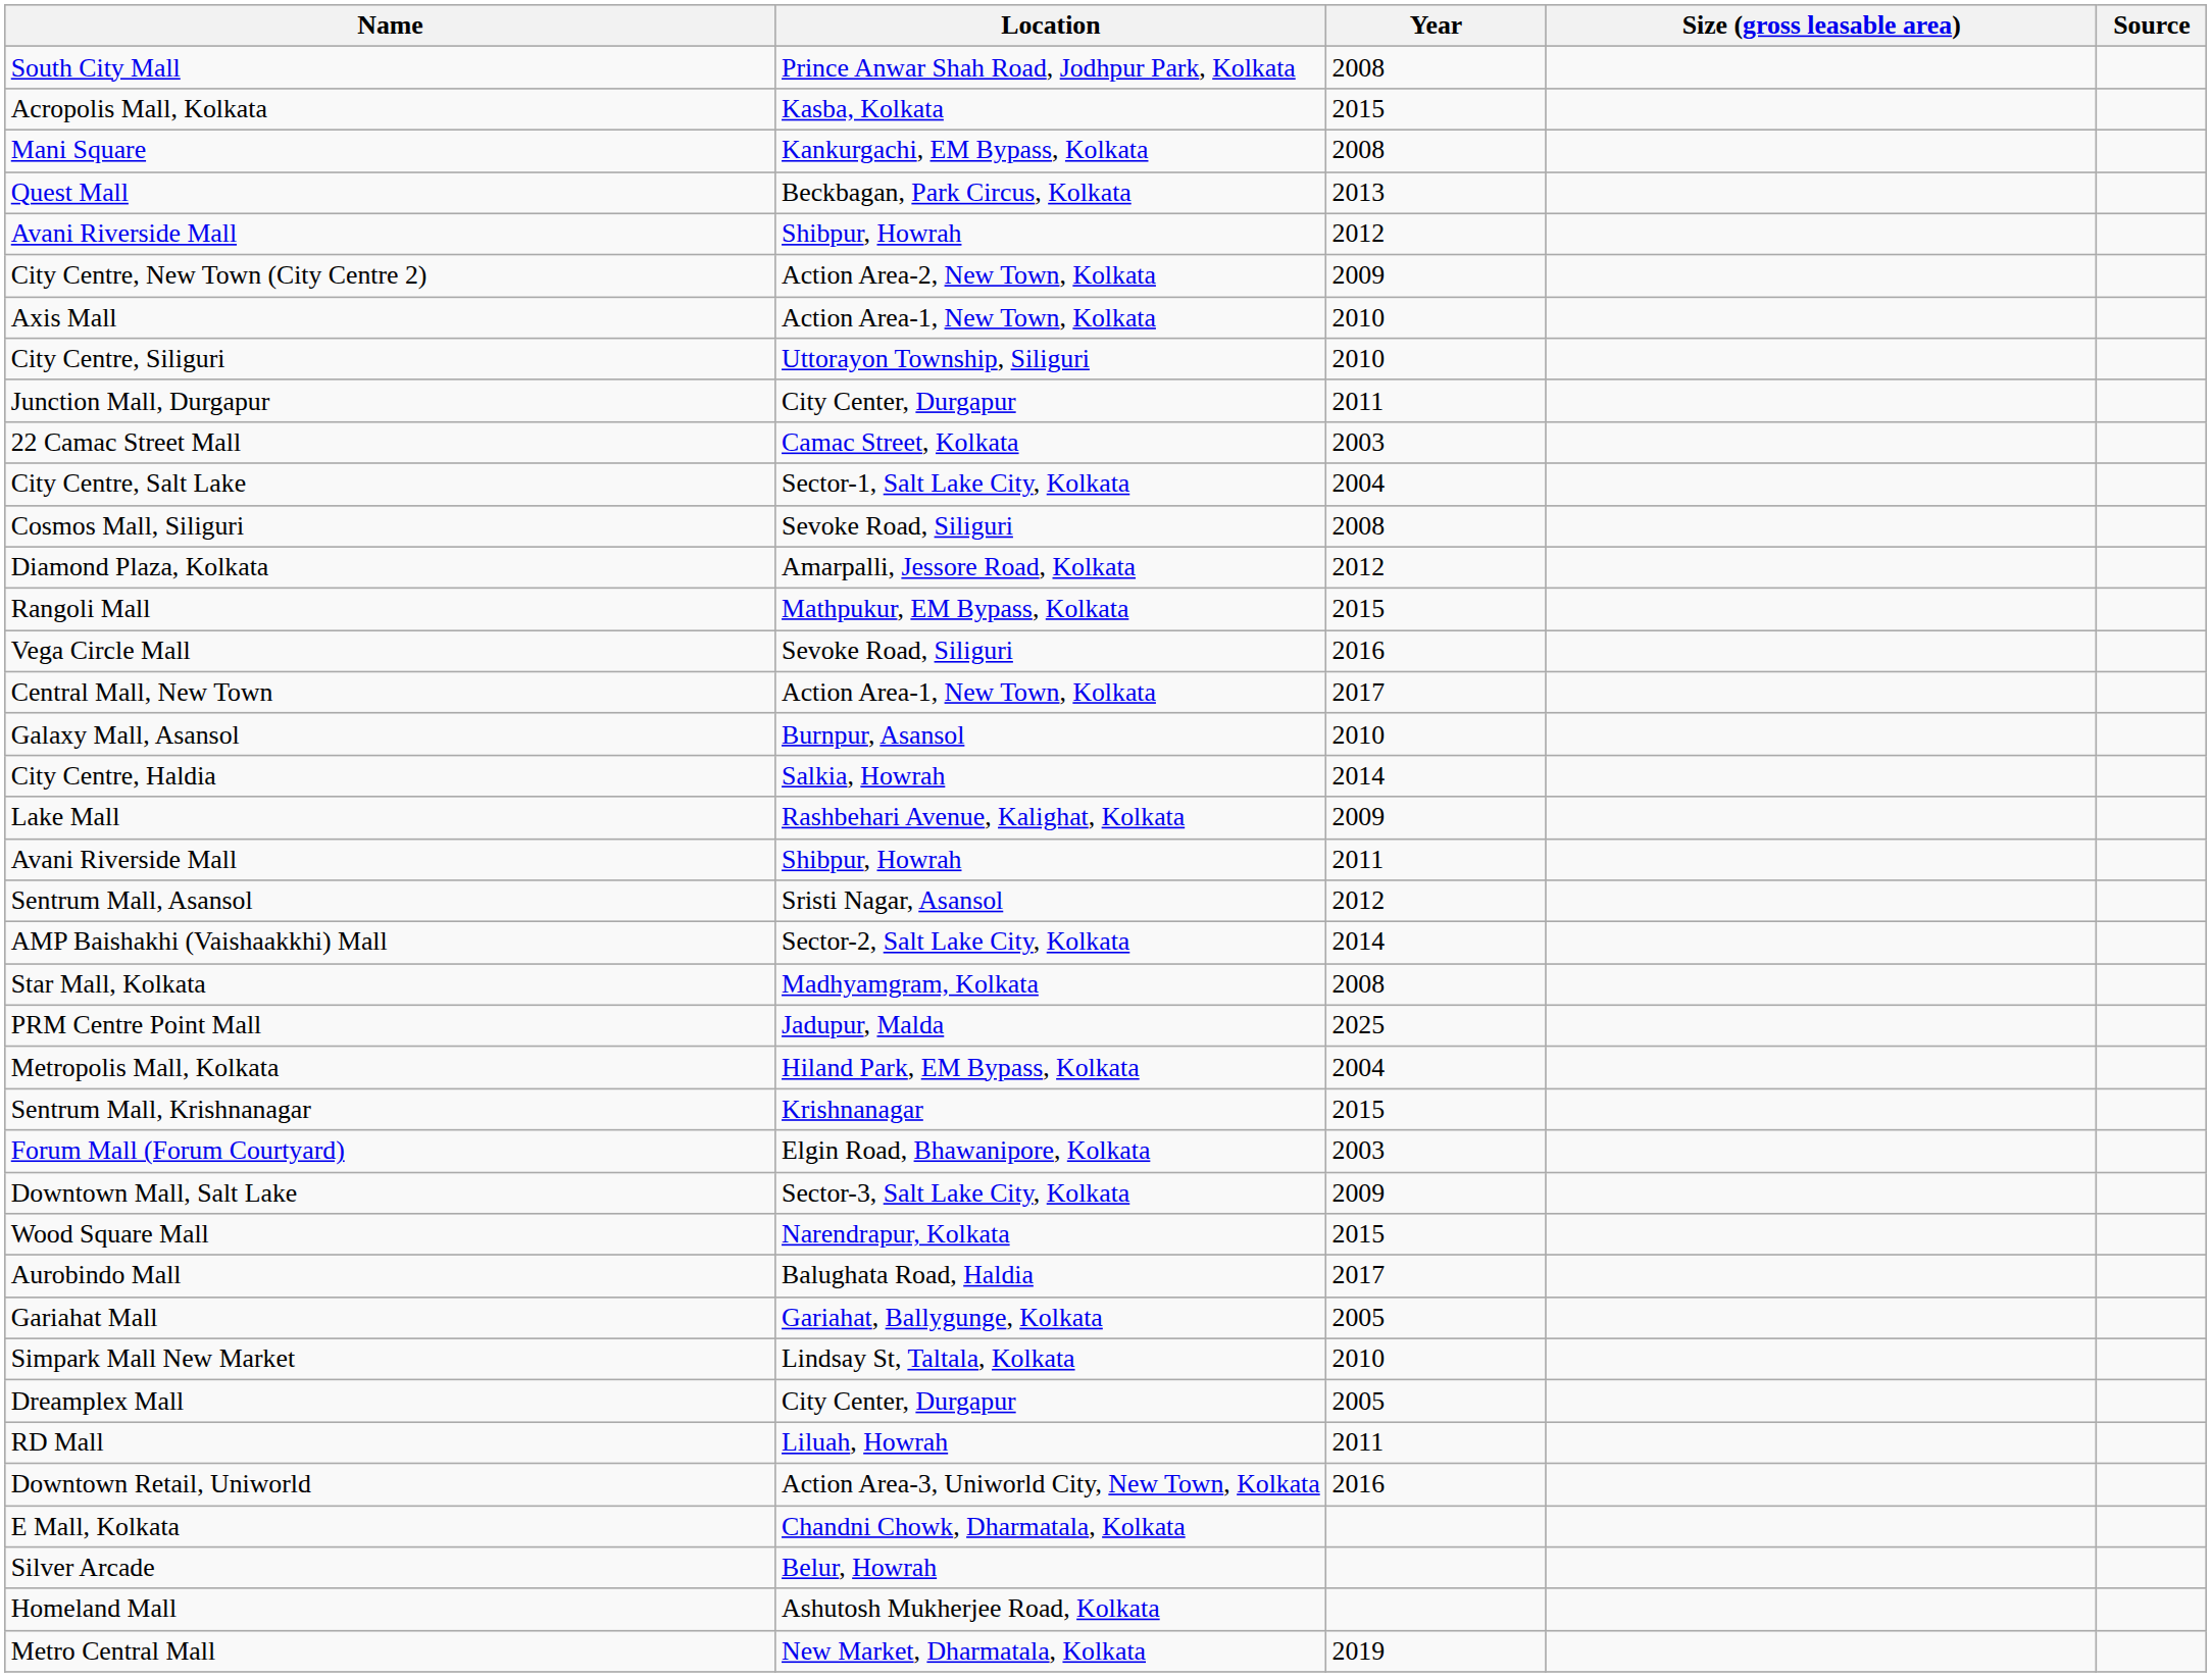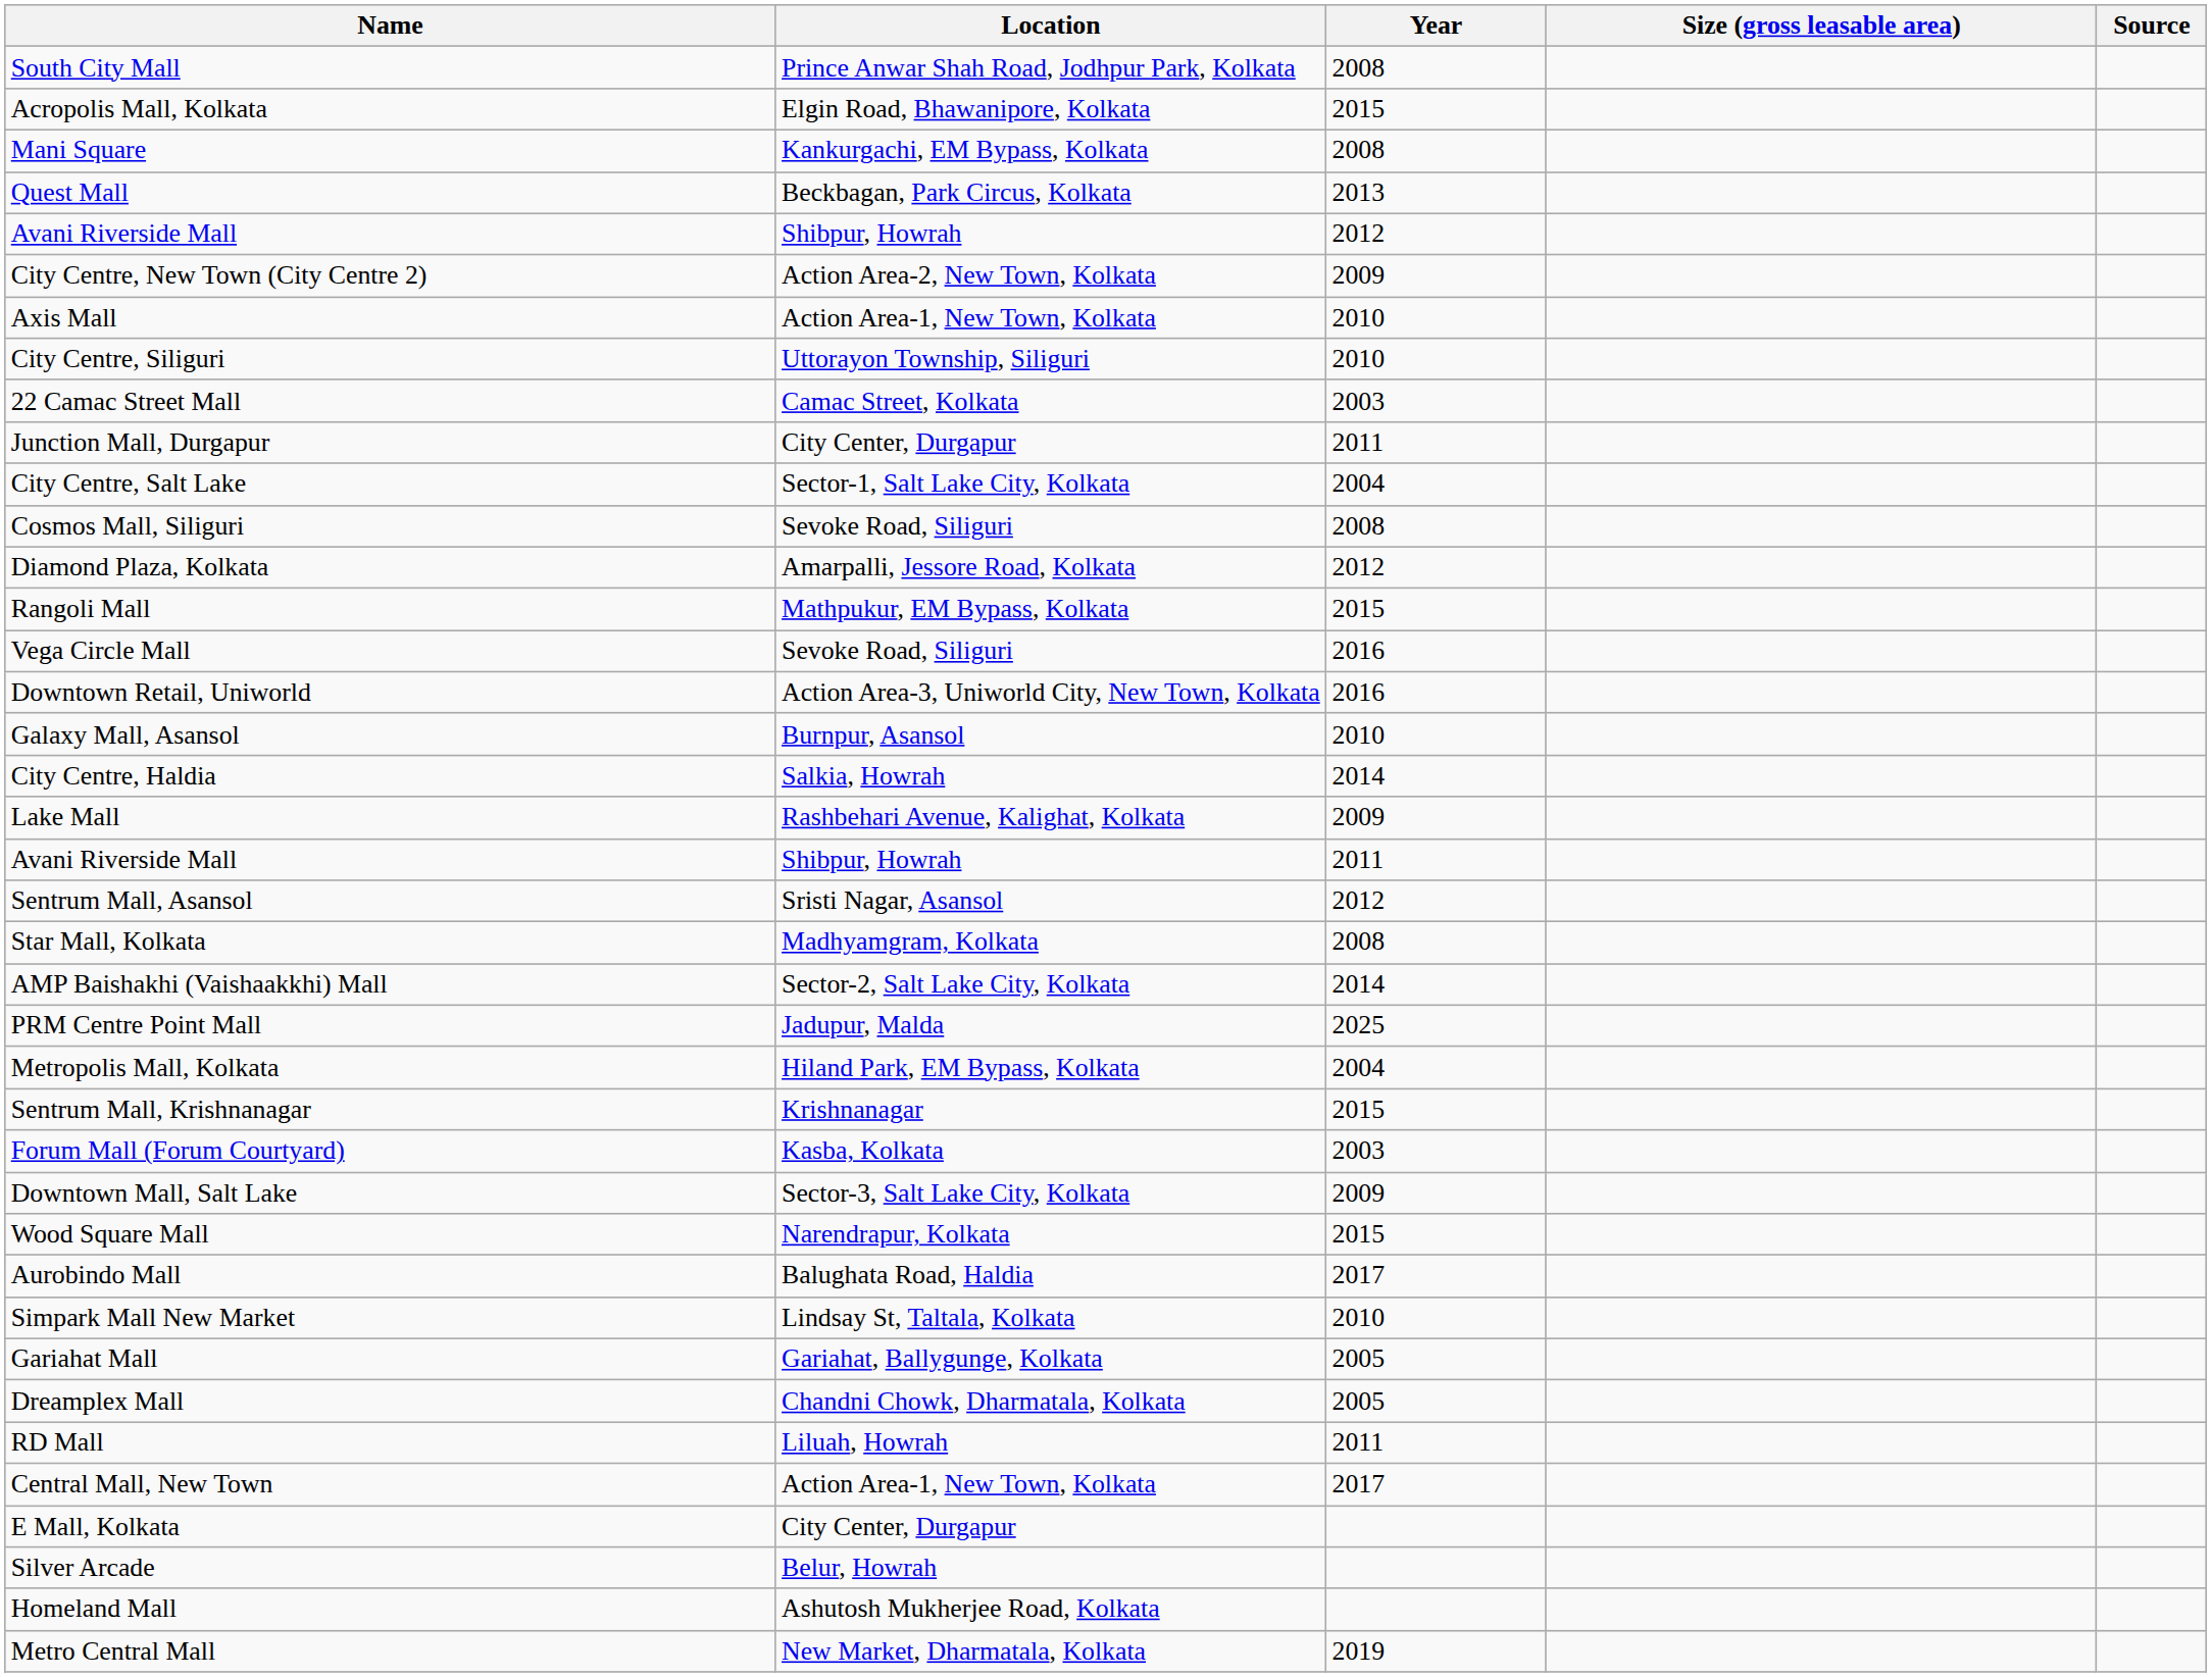 <table class="wikitable sortable">
 <tr>
 <th style="width:35%;">Name</th>
 <th style="width:25%;">Location</th>
 <th style="width:10%;">Year</th>
 <th style="width:25%;">Size (<a href='#'>gross leasable area</a>)</th>
 <th style="width:5%;">Source</th>
 </tr>
 <tr>
 <td><a href='#'>South City Mall</a></td>
 <td><a href='#'>Prince Anwar Shah Road</a>, <a href='#'>Jodhpur Park</a>, <a href='#'>Kolkata</a></td>
 <td>2008</td>
 <td></td>
 <td></td>
 </tr>
 <tr>
 <td>Acropolis Mall, Kolkata</td>
-<td><a href='#'>Kasba, Kolkata</a></td>
+<td>Elgin Road, <a href='#'>Bhawanipore</a>, <a href='#'>Kolkata</a></td>
 <td>2015</td>
 <td></td>
 <td></td>
 </tr>
 <tr>
 <td><a href='#'>Mani Square</a></td>
 <td><a href='#'>Kankurgachi</a>, <a href='#'>EM Bypass</a>, <a href='#'>Kolkata</a></td>
 <td>2008</td>
 <td></td>
 <td></td>
 </tr>
 <tr>
 <td><a href='#'>Quest Mall</a></td>
 <td>Beckbagan, <a href='#'>Park Circus</a>, <a href='#'>Kolkata</a></td>
 <td>2013</td>
 <td></td>
 <td></td>
 </tr>
 <tr>
 <td><a href='#'>Avani Riverside Mall</a></td>
 <td><a href='#'>Shibpur</a>, <a href='#'>Howrah</a></td>
 <td>2012</td>
 <td></td>
 <td></td>
 </tr>
 <tr>
 <td>City Centre, New Town (City Centre 2)</td>
 <td>Action Area-2, <a href='#'>New Town</a>, <a href='#'>Kolkata</a></td>
 <td>2009</td>
 <td></td>
 <td></td>
 </tr>
 <tr>
 <td>Axis Mall</td>
 <td>Action Area-1, <a href='#'>New Town</a>, <a href='#'>Kolkata</a></td>
 <td>2010</td>
 <td></td>
 <td></td>
 </tr>
 <tr>
 <td>City Centre, Siliguri</td>
 <td><a href='#'>Uttorayon Township</a>, <a href='#'>Siliguri</a></td>
 <td>2010</td>
 <td></td>
 <td></td>
 </tr>
 <tr>
-<td>Junction Mall, Durgapur</td>
-<td>City Center, <a href='#'>Durgapur</a></td>
-<td>2011</td>
+<td>22 Camac Street Mall</td>
+<td><a href='#'>Camac Street</a>, <a href='#'>Kolkata</a></td>
+<td>2003</td>
 <td></td>
 <td></td>
 </tr>
 <tr>
-<td>22 Camac Street Mall</td>
-<td><a href='#'>Camac Street</a>, <a href='#'>Kolkata</a></td>
-<td>2003</td>
+<td>Junction Mall, Durgapur</td>
+<td>City Center, <a href='#'>Durgapur</a></td>
+<td>2011</td>
 <td></td>
 <td></td>
 </tr>
 <tr>
 <td>City Centre, Salt Lake</td>
 <td>Sector-1, <a href='#'>Salt Lake City</a>, <a href='#'>Kolkata</a></td>
 <td>2004</td>
 <td></td>
 <td></td>
 </tr>
 <tr>
 <td>Cosmos Mall, Siliguri</td>
 <td>Sevoke Road, <a href='#'>Siliguri</a></td>
 <td>2008</td>
 <td></td>
 <td></td>
 </tr>
 <tr>
 <td>Diamond Plaza, Kolkata</td>
 <td>Amarpalli, <a href='#'>Jessore Road</a>, <a href='#'>Kolkata</a></td>
 <td>2012</td>
 <td></td>
 <td></td>
 </tr>
 <tr>
 <td>Rangoli Mall</td>
 <td><a href='#'>Mathpukur</a>, <a href='#'>EM Bypass</a>, <a href='#'>Kolkata</a></td>
 <td>2015</td>
 <td></td>
 <td></td>
 </tr>
 <tr>
 <td>Vega Circle Mall</td>
 <td>Sevoke Road, <a href='#'>Siliguri</a></td>
 <td>2016</td>
 <td></td>
 <td></td>
 </tr>
 <tr>
-<td>Central Mall, New Town</td>
-<td>Action Area-1, <a href='#'>New Town</a>, <a href='#'>Kolkata</a></td>
-<td>2017</td>
+<td>Downtown Retail, Uniworld</td>
+<td>Action Area-3, Uniworld City, <a href='#'>New Town</a>, <a href='#'>Kolkata</a></td>
+<td>2016</td>
 <td></td>
 <td></td>
 </tr>
 <tr>
 <td>Galaxy Mall, Asansol</td>
 <td><a href='#'>Burnpur</a>, <a href='#'>Asansol</a></td>
 <td>2010</td>
 <td></td>
 <td></td>
 </tr>
 <tr>
 <td>City Centre, Haldia</td>
 <td><a href='#'>Salkia</a>, <a href='#'>Howrah</a></td>
 <td>2014</td>
 <td></td>
 <td></td>
 </tr>
 <tr>
 <td>Lake Mall</td>
 <td><a href='#'>Rashbehari Avenue</a>, <a href='#'>Kalighat</a>, <a href='#'>Kolkata</a></td>
 <td>2009</td>
 <td></td>
 <td></td>
 </tr>
 <tr>
 <td>Avani Riverside Mall</td>
 <td><a href='#'>Shibpur</a>, <a href='#'>Howrah</a></td>
 <td>2011</td>
 <td></td>
 <td></td>
 </tr>
 <tr>
 <td>Sentrum Mall, Asansol</td>
 <td>Sristi Nagar, <a href='#'>Asansol</a></td>
 <td>2012</td>
 <td></td>
 <td></td>
 </tr>
 <tr>
-<td>AMP Baishakhi (Vaishaakkhi) Mall</td>
-<td>Sector-2, <a href='#'>Salt Lake City</a>, <a href='#'>Kolkata</a></td>
-<td>2014</td>
+<td>Star Mall, Kolkata</td>
+<td><a href='#'>Madhyamgram, Kolkata</a></td>
+<td>2008</td>
 <td></td>
 <td></td>
 </tr>
 <tr>
-<td>Star Mall, Kolkata</td>
-<td><a href='#'>Madhyamgram, Kolkata</a></td>
-<td>2008</td>
+<td>AMP Baishakhi (Vaishaakkhi) Mall</td>
+<td>Sector-2, <a href='#'>Salt Lake City</a>, <a href='#'>Kolkata</a></td>
+<td>2014</td>
 <td></td>
 <td></td>
 </tr>
 <tr>
 <td>PRM Centre Point Mall</td>
 <td><a href='#'>Jadupur</a>, <a href='#'>Malda</a></td>
 <td>2025</td>
 <td></td>
 <td></td>
 </tr>
 <tr>
 <td>Metropolis Mall, Kolkata</td>
 <td><a href='#'>Hiland Park</a>, <a href='#'>EM Bypass</a>, <a href='#'>Kolkata</a></td>
 <td>2004</td>
 <td></td>
 <td></td>
 </tr>
 <tr>
 <td>Sentrum Mall, Krishnanagar</td>
 <td><a href='#'>Krishnanagar</a></td>
 <td>2015</td>
 <td></td>
 <td></td>
 </tr>
 <tr>
 <td><a href='#'>Forum Mall (Forum Courtyard)</a></td>
-<td>Elgin Road, <a href='#'>Bhawanipore</a>, <a href='#'>Kolkata</a></td>
+<td><a href='#'>Kasba, Kolkata</a></td>
 <td>2003</td>
 <td></td>
 <td></td>
 </tr>
 <tr>
 <td>Downtown Mall, Salt Lake</td>
 <td>Sector-3, <a href='#'>Salt Lake City</a>, <a href='#'>Kolkata</a></td>
 <td>2009</td>
 <td></td>
 <td></td>
 </tr>
 <tr>
 <td>Wood Square Mall</td>
 <td><a href='#'>Narendrapur, Kolkata</a></td>
 <td>2015</td>
 <td></td>
 <td></td>
 </tr>
 <tr>
 <td>Aurobindo Mall</td>
 <td>Balughata Road, <a href='#'>Haldia</a></td>
 <td>2017</td>
 <td></td>
 <td></td>
 </tr>
 <tr>
+<td>Simpark Mall New Market</td>
+<td>Lindsay St, <a href='#'>Taltala</a>, <a href='#'>Kolkata</a></td>
+<td>2010</td>
+<td></td>
+<td></td>
+</tr>
+<tr>
 <td>Gariahat Mall</td>
 <td><a href='#'>Gariahat</a>, <a href='#'>Ballygunge</a>, <a href='#'>Kolkata</a></td>
 <td>2005</td>
 <td></td>
 <td></td>
 </tr>
 <tr>
-<td>Simpark Mall New Market</td>
-<td>Lindsay St, <a href='#'>Taltala</a>, <a href='#'>Kolkata</a></td>
-<td>2010</td>
-<td></td>
-<td></td>
-</tr>
-<tr>
 <td>Dreamplex Mall</td>
-<td>City Center, <a href='#'>Durgapur</a></td>
+<td><a href='#'>Chandni Chowk</a>, <a href='#'>Dharmatala</a>, <a href='#'>Kolkata</a></td>
 <td>2005</td>
 <td></td>
 <td></td>
 </tr>
 <tr>
 <td>RD Mall</td>
 <td><a href='#'>Liluah</a>, <a href='#'>Howrah</a></td>
 <td>2011</td>
 <td></td>
 <td></td>
 </tr>
 <tr>
-<td>Downtown Retail, Uniworld</td>
-<td>Action Area-3, Uniworld City, <a href='#'>New Town</a>, <a href='#'>Kolkata</a></td>
-<td>2016</td>
+<td>Central Mall, New Town</td>
+<td>Action Area-1, <a href='#'>New Town</a>, <a href='#'>Kolkata</a></td>
+<td>2017</td>
 <td></td>
 <td></td>
 </tr>
 <tr>
 <td>E Mall, Kolkata</td>
-<td><a href='#'>Chandni Chowk</a>, <a href='#'>Dharmatala</a>, <a href='#'>Kolkata</a></td>
+<td>City Center, <a href='#'>Durgapur</a></td>
 <td></td>
 <td></td>
 <td></td>
 </tr>
 <tr>
 <td>Silver Arcade</td>
 <td><a href='#'>Belur</a>, <a href='#'>Howrah</a></td>
 <td></td>
 <td></td>
 <td></td>
 </tr>
 <tr>
 <td>Homeland Mall</td>
 <td>Ashutosh Mukherjee Road, <a href='#'>Kolkata</a></td>
 <td></td>
 <td></td>
 <td></td>
 </tr>
 <tr>
 <td>Metro Central Mall</td>
 <td><a href='#'>New Market</a>, <a href='#'>Dharmatala</a>, <a href='#'>Kolkata</a></td>
 <td>2019</td>
 <td></td>
 <td></td>
 </tr>
 </table>
